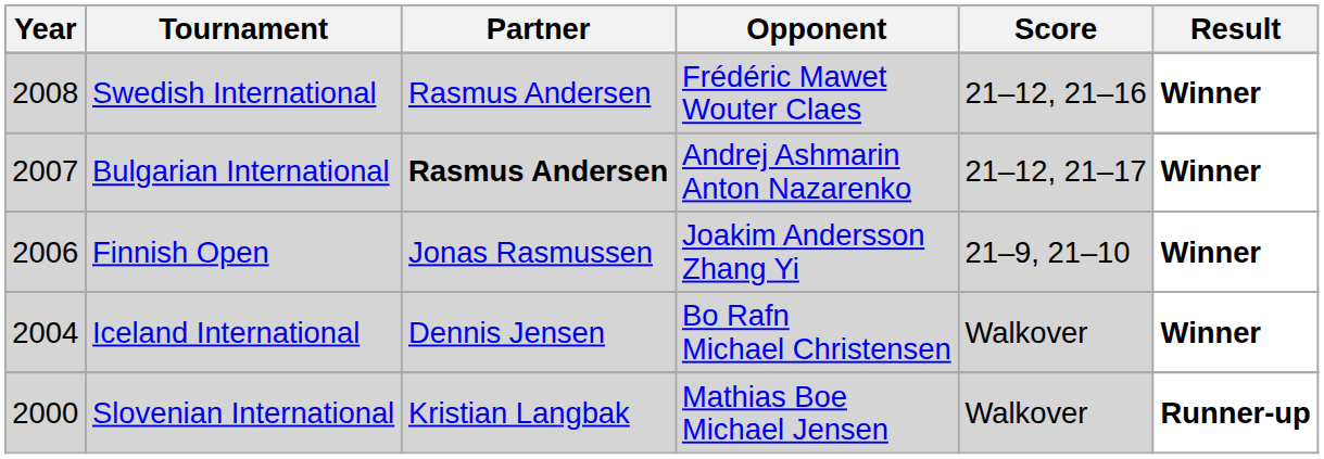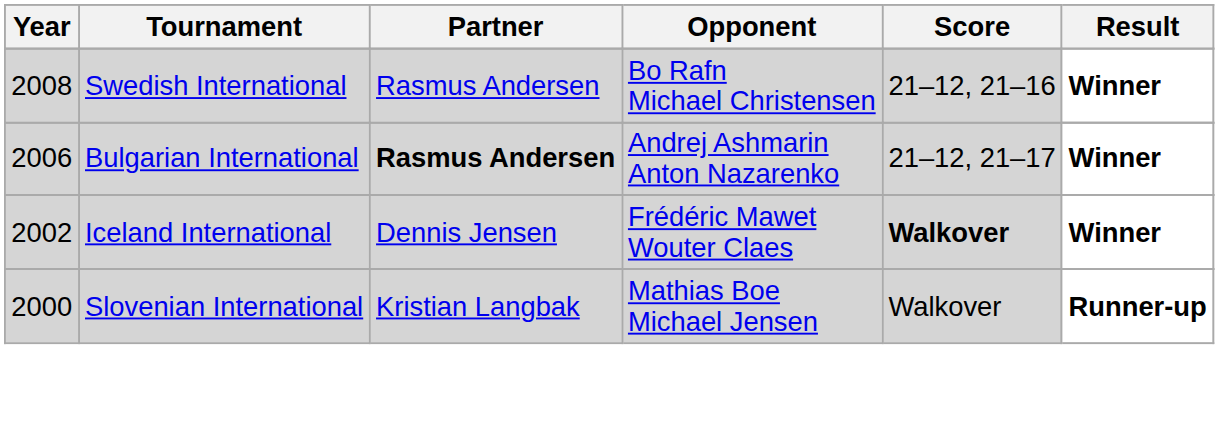 <table class="sortable wikitable" style="font-size: 90%;">
 <tr>
 <th>Year</th>
 <th>Tournament</th>
 <th>Partner</th>
 <th>Opponent</th>
 <th>Score</th>
 <th>Result</th>
 </tr>
 <tr>
 </tr>
 <tr style="background:#D5D5D5">
 <td align="center">2008</td>
 <td align="left"><a href='#'>Swedish International</a></td>
 <td align="left"> <a href='#'>Rasmus Andersen</a></td>
-<td align="left"> <a href='#'>Frédéric Mawet</a> <br>  <a href='#'>Wouter Claes</a></td>
+<td align="left"> <a href='#'>Bo Rafn</a> <br>  <a href='#'>Michael Christensen</a></td>
 <td align="left">21–12, 21–16</td>
 <td style="text-align:left; background:white"> <strong>Winner</strong></td>
 </tr>
 <tr>
 </tr>
 <tr style="background:#D5D5D5">
-<td align="center">2007</td>
+<td align="center">2006</td>
 <td align="left"><a href='#'>Bulgarian International</a></td>
 <td align="left"><strong> Rasmus Andersen</strong></td>
 <td align="left"> <a href='#'>Andrej Ashmarin</a> <br>  <a href='#'>Anton Nazarenko</a></td>
 <td align="left">21–12, 21–17</td>
 <td style="text-align:left; background:white"> <strong>Winner</strong></td>
 </tr>
 <tr>
 </tr>
-<tr style="background:#D5D5D5">
-<td align="center">2006</td>
-<td align="left"><a href='#'>Finnish Open</a></td>
-<td align="left"> <a href='#'>Jonas Rasmussen</a></td>
-<td align="left"> <a href='#'>Joakim Andersson</a> <br>  <a href='#'>Zhang Yi</a></td>
-<td align="left">21–9, 21–10</td>
-<td style="text-align:left; background:white"> <strong>Winner</strong></td>
-</tr>
 <tr>
 </tr>
 <tr style="background:#D5D5D5">
-<td align="center">2004</td>
+<td align="center">2002</td>
 <td align="left"><a href='#'>Iceland International</a></td>
 <td align="left"> <a href='#'>Dennis Jensen</a></td>
-<td align="left"> <a href='#'>Bo Rafn</a> <br>  <a href='#'>Michael Christensen</a></td>
-<td align="left">Walkover</td>
+<td align="left"> <a href='#'>Frédéric Mawet</a> <br>  <a href='#'>Wouter Claes</a></td>
+<td align="left"><strong>Walkover</strong></td>
 <td style="text-align:left; background:white"> <strong>Winner</strong></td>
 </tr>
 <tr>
 </tr>
 <tr style="background:#D5D5D5">
 <td align="center">2000</td>
 <td align="left"><a href='#'>Slovenian International</a></td>
 <td align="left"> <a href='#'>Kristian Langbak</a></td>
 <td align="left"> <a href='#'>Mathias Boe</a><br> <a href='#'>Michael Jensen</a></td>
 <td align="left">Walkover</td>
 <td style="text-align:left; background:white"> <strong>Runner-up</strong></td>
 </tr>
 </table>
